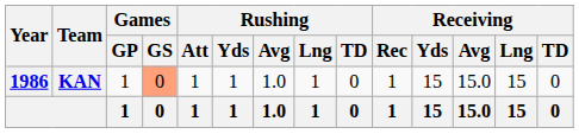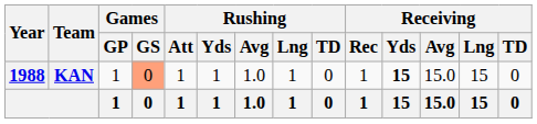 <table class="wikitable" style="text-align:center;">
 <tr>
 <th rowspan="2">Year</th>
 <th rowspan="2">Team</th>
 <th colspan="2">Games</th>
 <th colspan="5">Rushing</th>
 <th colspan="5">Receiving</th>
 </tr>
 <tr>
 <th>GP</th>
 <th>GS</th>
 <th>Att</th>
 <th>Yds</th>
 <th>Avg</th>
 <th>Lng</th>
 <th>TD</th>
 <th>Rec</th>
 <th>Yds</th>
 <th>Avg</th>
 <th>Lng</th>
 <th>TD</th>
 </tr>
 <tr>
-<th><a href='#'>1986</a></th>
+<th><a href='#'>1988</a></th>
 <th><a href='#'>KAN</a></th>
 <td>1</td>
 <td style="background: lightsalmon;">0</td>
 <td>1</td>
 <td>1</td>
 <td>1.0</td>
 <td>1</td>
 <td>0</td>
 <td>1</td>
-<td>15</td>
+<td><strong>15</strong></td>
 <td>15.0</td>
 <td>15</td>
 <td>0</td>
 </tr>
 <tr>
 <th colspan="2"></th>
 <th>1</th>
 <th>0</th>
 <th>1</th>
 <th>1</th>
 <th>1.0</th>
 <th>1</th>
 <th>0</th>
 <th>1</th>
 <th>15</th>
 <th>15.0</th>
 <th>15</th>
 <th>0</th>
 </tr>
 </table>
